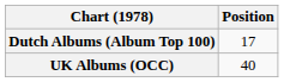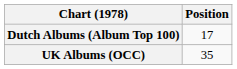 <table class="wikitable sortable plainrowheaders" style="text-align:center">
 <tr>
 <th scope="col">Chart (1978)</th>
 <th scope="col">Position</th>
 </tr>
 <tr>
 <th scope="row">Dutch Albums (Album Top 100)</th>
 <td>17</td>
 </tr>
 <tr>
 <th scope="row">UK Albums (OCC)</th>
-<td>40</td>
+<td>35</td>
 </tr>
 </table>
